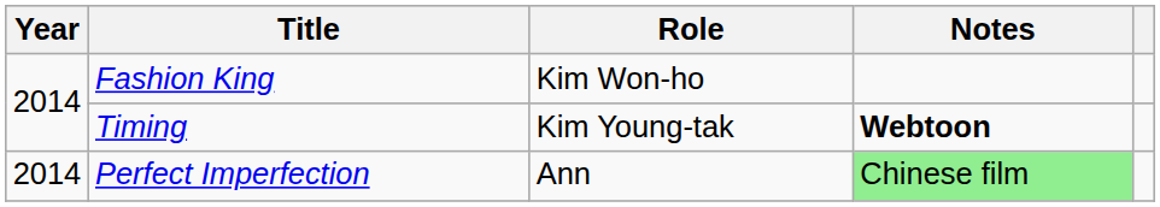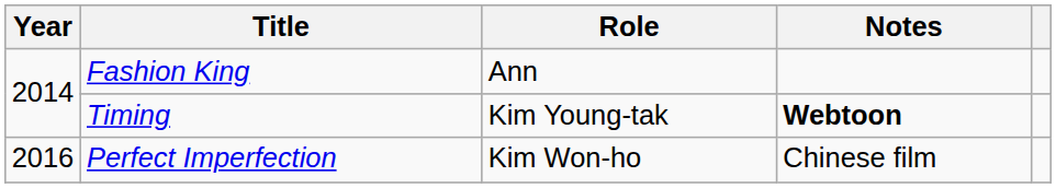 <table class="wikitable sortable" style="width:600px">
 <tr>
 <th width=10>Year</th>
 <th>Title</th>
 <th>Role</th>
 <th>Notes</th>
 <th></th>
 </tr>
 <tr>
 <td rowspan="2">2014</td>
 <td><em><a href='#'>Fashion King</a></em></td>
-<td>Kim Won-ho</td>
+<td>Ann</td>
 <td></td>
 <td></td>
 </tr>
 <tr>
 <td><a href='#'><em>Timing</em></a></td>
 <td>Kim Young-tak</td>
 <td><strong>Webtoon</strong></td>
 <td></td>
 </tr>
 <tr>
-<td>2014</td>
+<td>2016</td>
 <td><em><a href='#'>Perfect Imperfection</a></em></td>
-<td>Ann</td>
-<td style="background: lightgreen;">Chinese film</td>
+<td>Kim Won-ho</td>
+<td>Chinese film</td>
 <td></td>
 </tr>
 </table>
